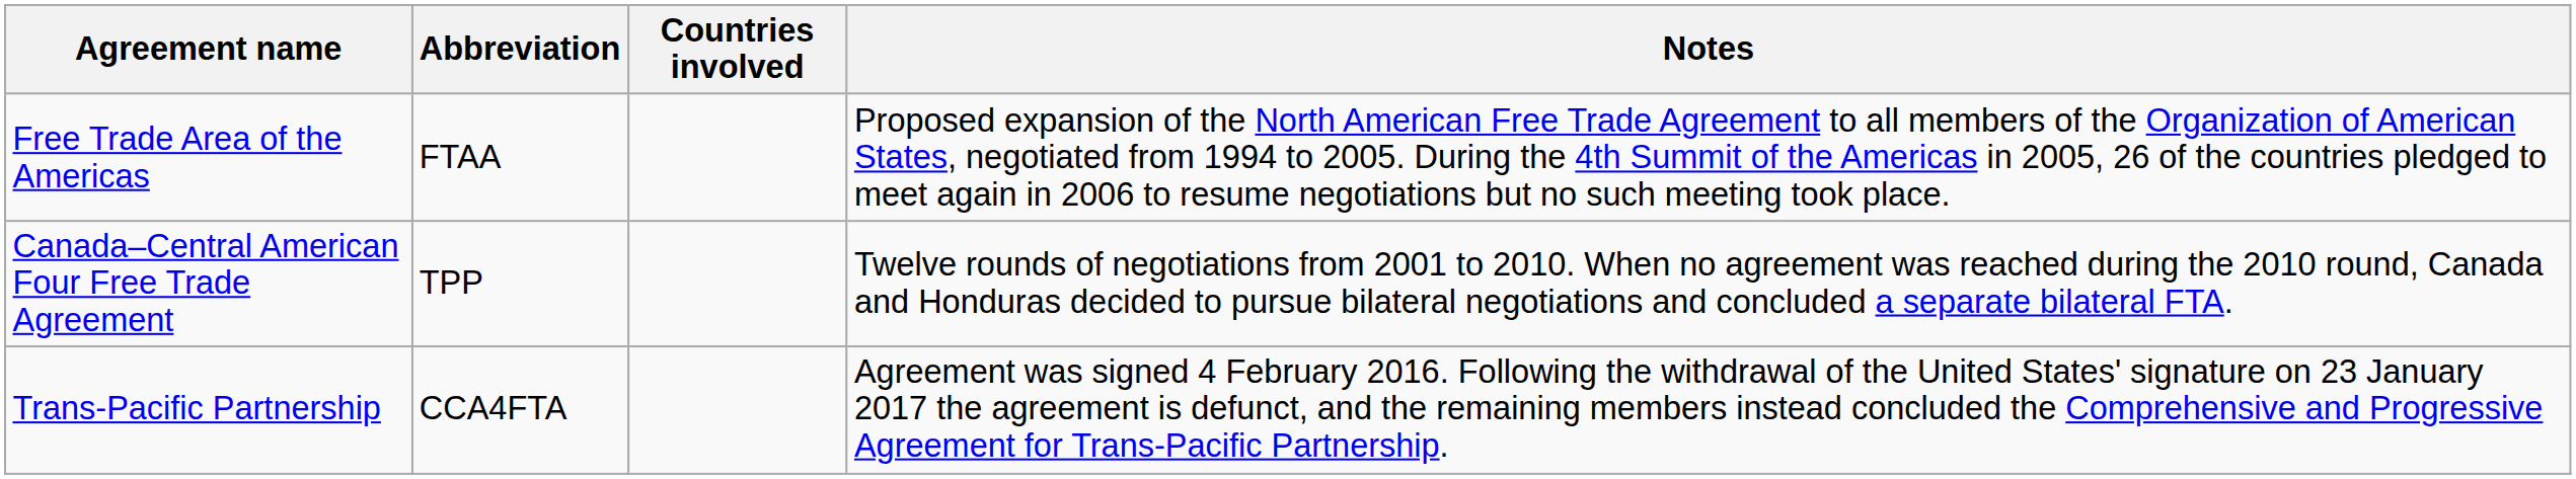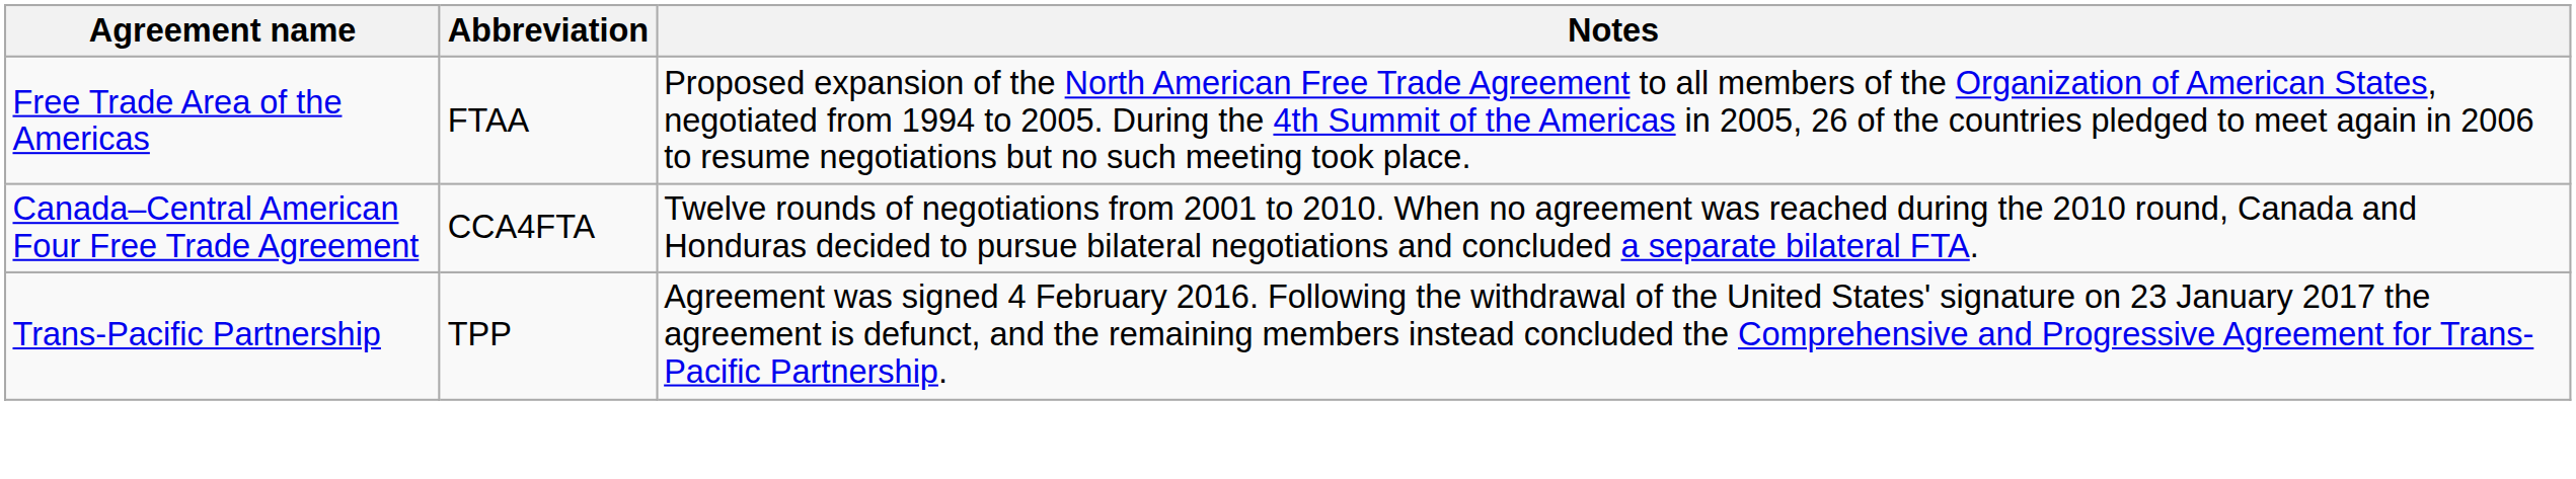 <table class="wikitable">
 <tr>
 <th>Agreement name</th>
 <th>Abbreviation</th>
-<th>Countries involved</th>
 <th>Notes</th>
 </tr>
 <tr>
 <td><a href='#'>Free Trade Area of the Americas</a></td>
 <td>FTAA</td>
-<td style="white-space: nowrap;"></td>
 <td>Proposed expansion of the <a href='#'>North American Free Trade Agreement</a> to all members of the <a href='#'>Organization of American States</a>, negotiated from 1994 to 2005. During the <a href='#'>4th Summit of the Americas</a> in 2005, 26 of the countries pledged to meet again in 2006 to resume negotiations but no such meeting took place.</td>
 </tr>
 <tr>
 <td><a href='#'>Canada–Central American Four Free Trade Agreement</a></td>
-<td>TPP</td>
-<td></td>
+<td>CCA4FTA</td>
 <td>Twelve rounds of negotiations from 2001 to 2010. When no agreement was reached during the 2010 round, Canada and Honduras decided to pursue bilateral negotiations and concluded <a href='#'>a separate bilateral FTA</a>.</td>
 </tr>
 <tr>
 <td><a href='#'>Trans-Pacific Partnership</a></td>
-<td>CCA4FTA</td>
-<td style="white-space: nowrap;"></td>
+<td>TPP</td>
 <td>Agreement was signed 4 February 2016. Following the withdrawal of the United States' signature on 23 January 2017 the agreement is defunct, and the remaining members instead concluded the <a href='#'>Comprehensive and Progressive Agreement for Trans-Pacific Partnership</a>.</td>
 </tr>
 </table>
